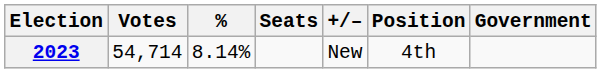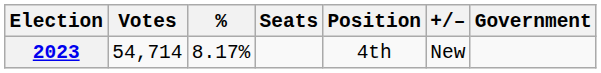 <table class=wikitable style=text-align:center>
 <tr>
 <th>Election</th>
 <th>Votes</th>
 <th>%</th>
 <th>Seats</th>
+<th>Position</th>
 <th>+/–</th>
-<th>Position</th>
 <th>Government</th>
 </tr>
 <tr>
 <th><a href='#'>2023</a></th>
 <td>54,714</td>
-<td>8.14%</td>
+<td>8.17%</td>
 <td></td>
+<td> 4th</td>
 <td>New</td>
-<td> 4th</td>
 <td></td>
 </tr>
 </table>
